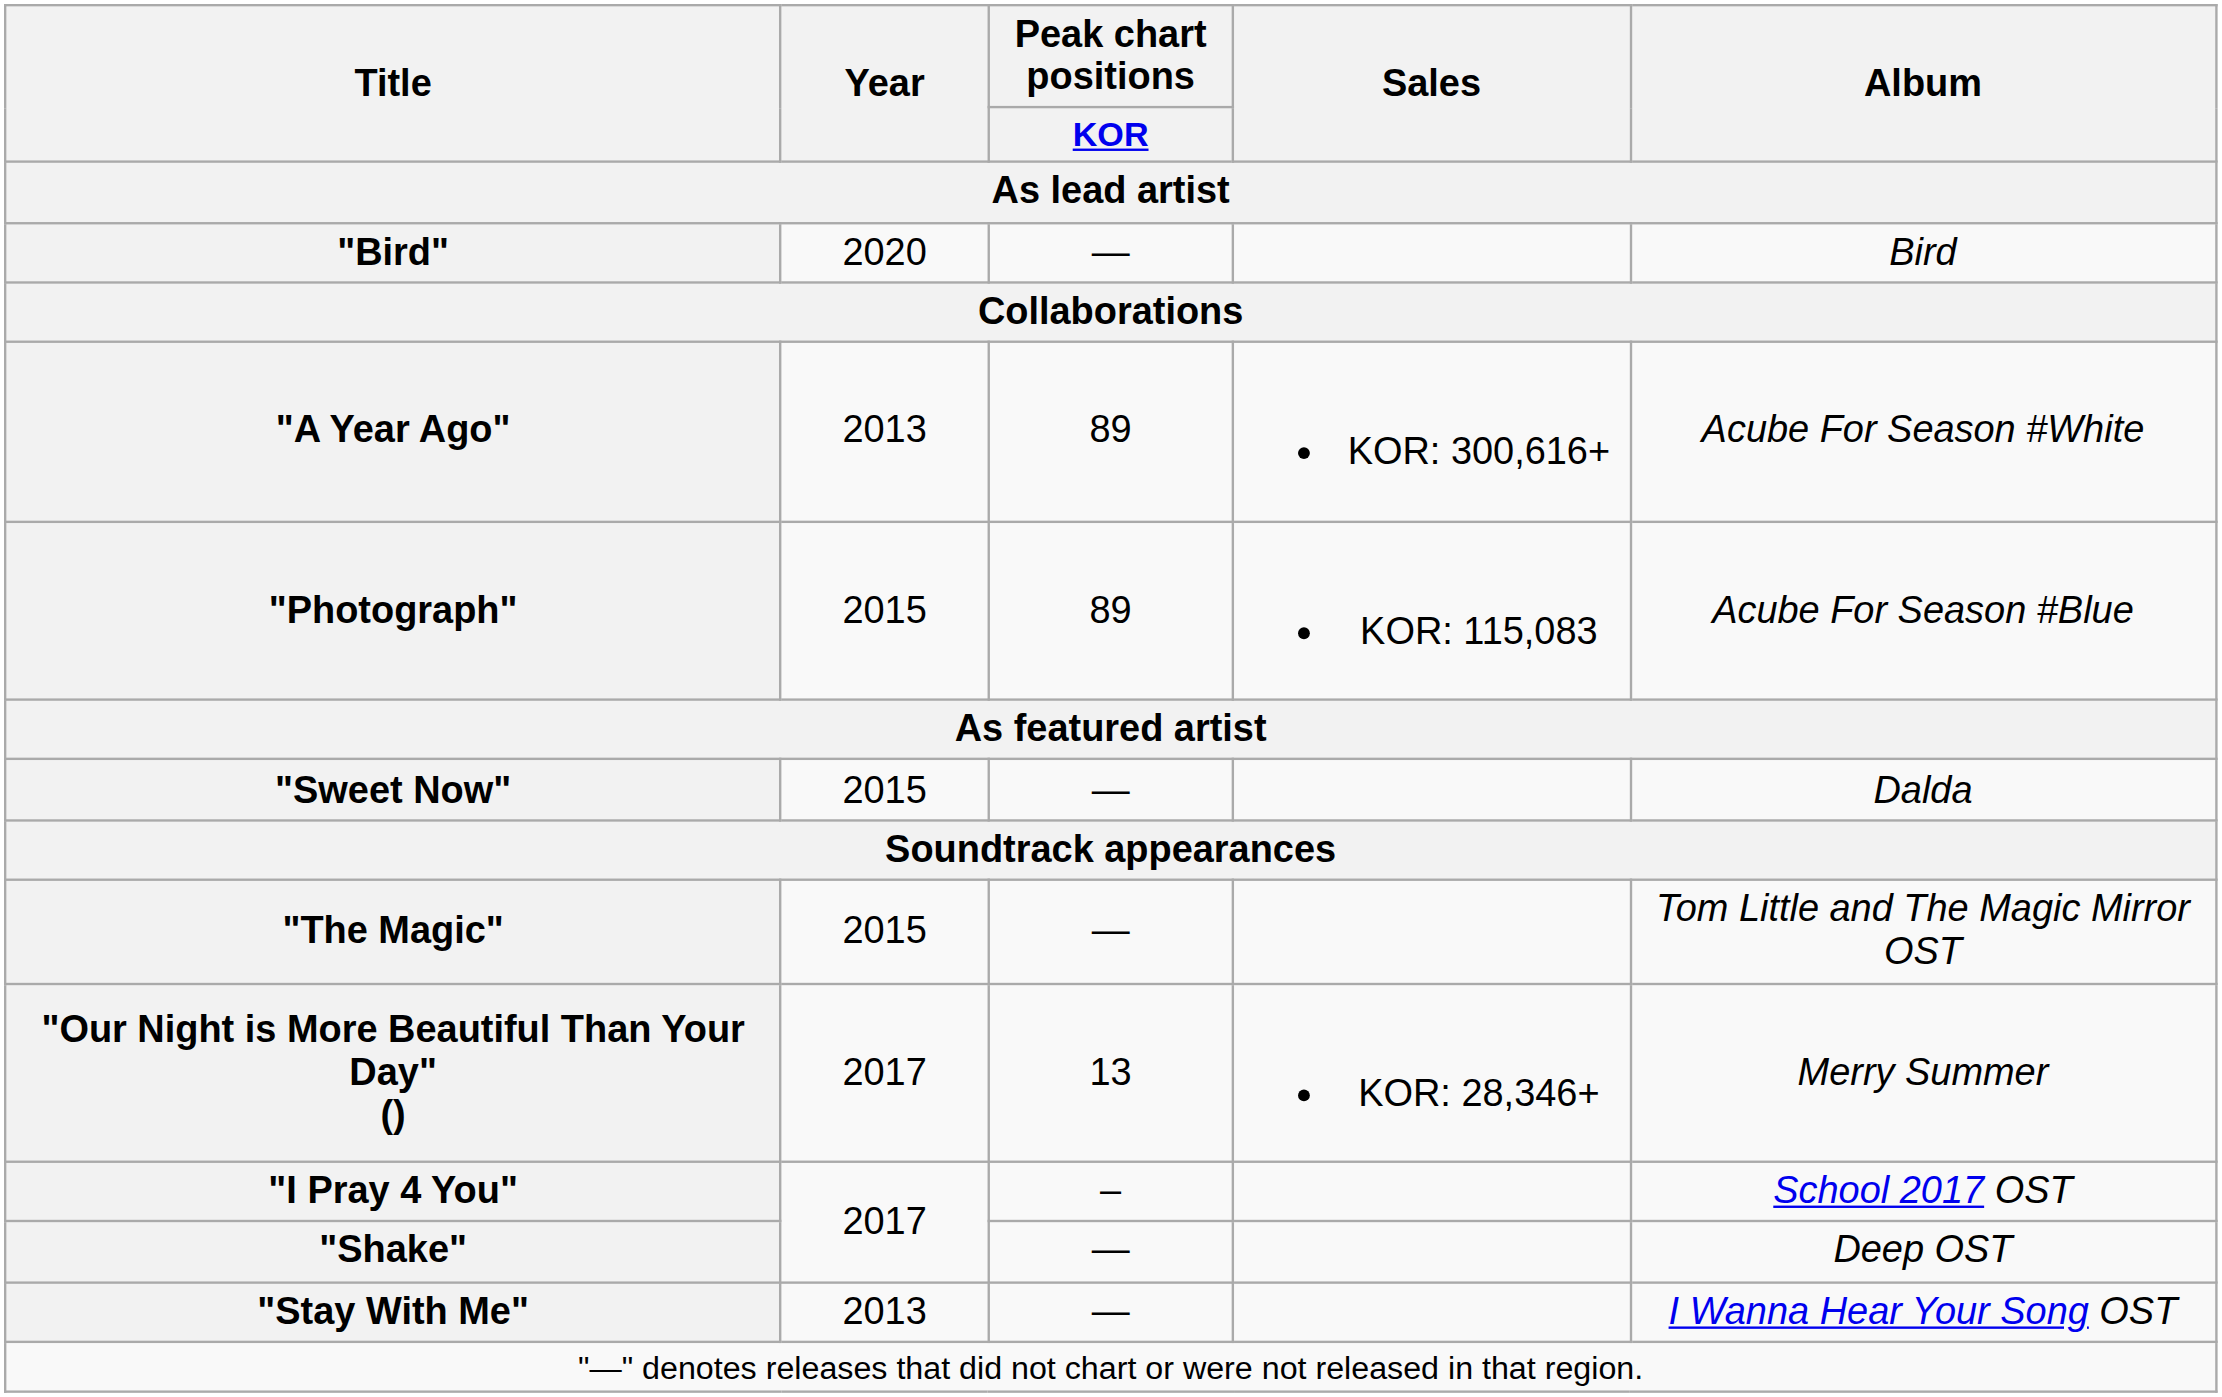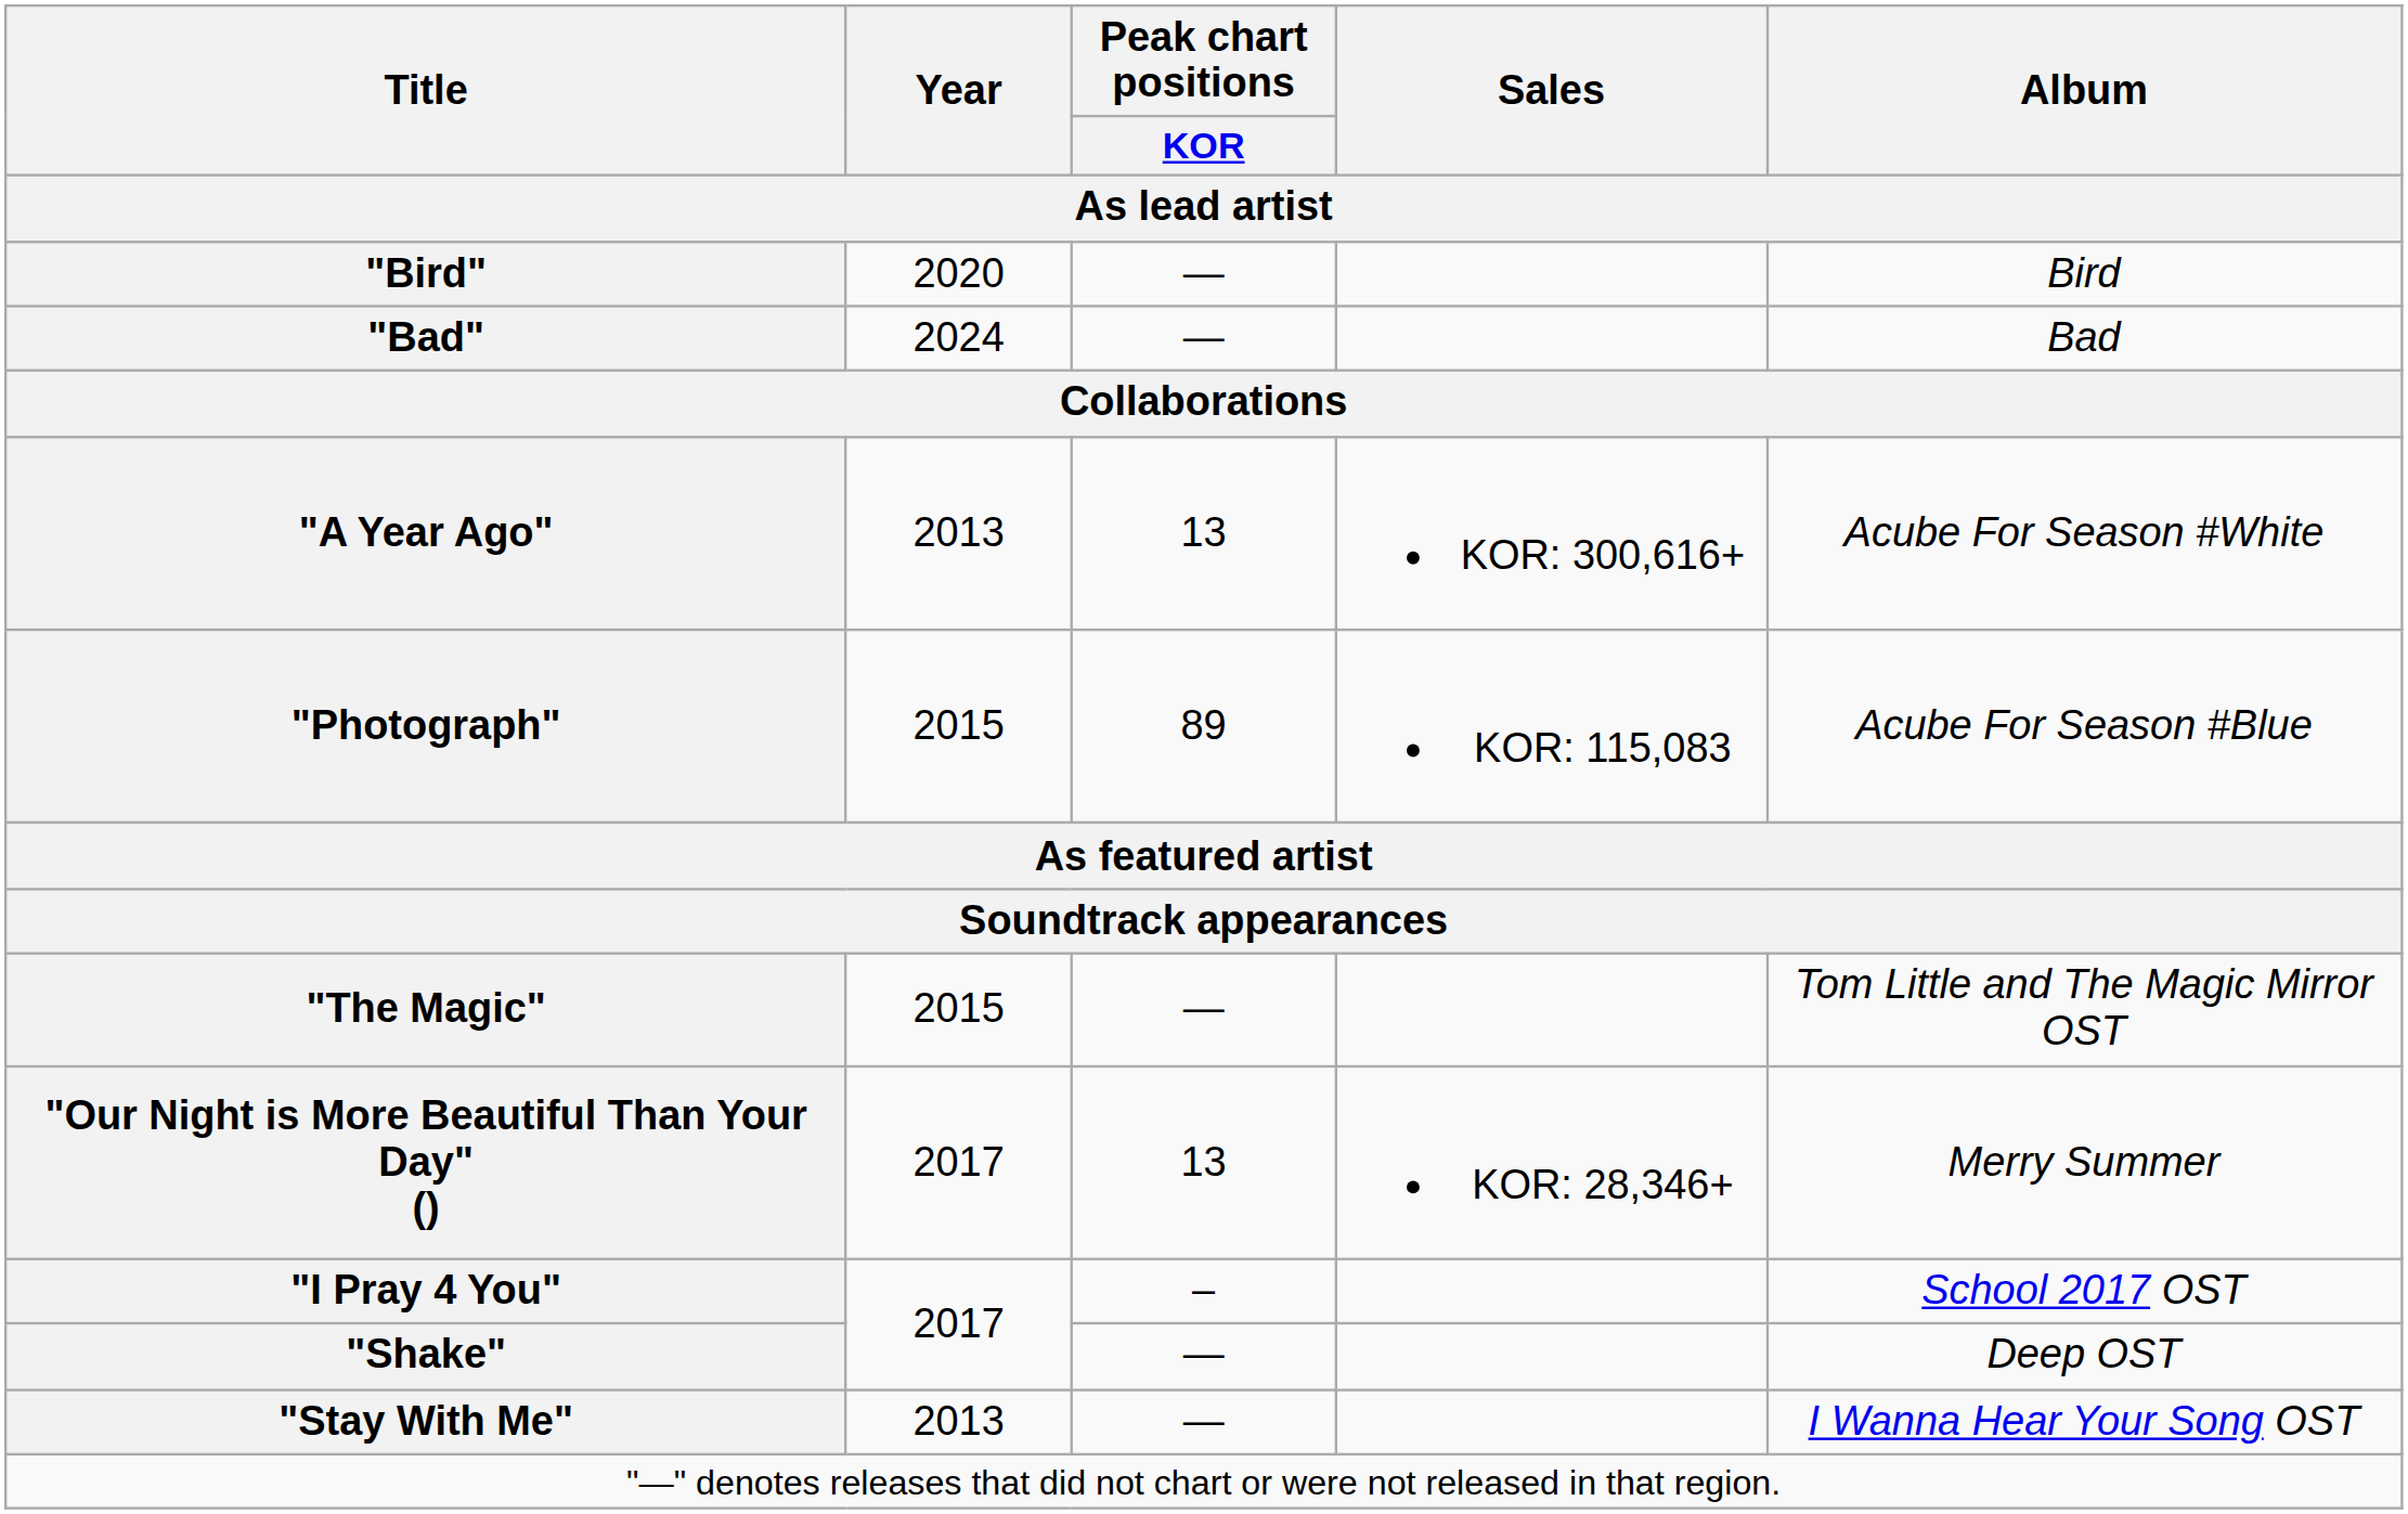 <table class="wikitable plainrowheaders" style="text-align:center" border="1">
 <tr>
 <th scope="col" rowspan="2" style="width:20em">Title</th>
 <th scope="col" rowspan="2" style="width:5em">Year</th>
 <th scope="col" colspan="1" style="width:6em">Peak chart positions</th>
 <th scope="col" rowspan="2" style="width:10em">Sales</th>
 <th scope="col" rowspan="2" style="width:15em">Album</th>
 </tr>
 <tr>
 <th scope="col" style="width:3em;font-size:90%"><a href='#'>KOR</a><br></th>
 </tr>
 <tr>
 <th colspan="5">As lead artist</th>
 </tr>
 <tr>
 <th scope="row">"Bird"</th>
 <td>2020</td>
 <td>—</td>
 <td></td>
 <td><em>Bird</em></td>
 </tr>
 <tr>
+<th scope="row">"Bad"</th>
+<td>2024</td>
+<td>—</td>
+<td></td>
+<td><em>Bad</em></td>
+</tr>
+<tr>
 <th colspan="5">Collaborations</th>
 </tr>
 <tr>
 <th scope="row">"A Year Ago" <br></th>
 <td>2013</td>
-<td>89</td>
+<td>13</td>
 <td><br><ul><li>KOR: 300,616+</li></ul></td>
 <td><em>Acube For Season #White</em></td>
 </tr>
 <tr>
 <th scope="row">"Photograph" <br></th>
 <td>2015</td>
 <td>89</td>
 <td><br><ul><li>KOR: 115,083</li></ul></td>
 <td><em>Acube For Season #Blue</em></td>
 </tr>
 <tr>
 <th colspan="5">As featured artist</th>
-</tr>
-<tr>
-<th scope="row">"Sweet Now" <br></th>
-<td>2015</td>
-<td>—</td>
-<td></td>
-<td><em>Dalda</em></td>
 </tr>
 <tr>
 <th colspan="5">Soundtrack appearances</th>
 </tr>
 <tr>
 <th scope="row">"The Magic"</th>
 <td>2015</td>
 <td>—</td>
 <td></td>
 <td><em>Tom Little and The Magic Mirror OST</em></td>
 </tr>
 <tr>
 <th scope="row">"Our Night is More Beautiful Than Your Day"<br>()<br></th>
 <td>2017</td>
 <td>13</td>
 <td><br><ul><li>KOR: 28,346+</li></ul></td>
 <td><em>Merry Summer</em></td>
 </tr>
 <tr>
 <th scope="row">"I Pray 4 You" <br></th>
 <td rowspan="2">2017</td>
 <td>–</td>
 <td></td>
 <td><em><a href='#'>School 2017</a> OST</em></td>
 </tr>
 <tr>
 <th scope="row">"Shake" <br></th>
 <td>—</td>
 <td></td>
 <td><em>Deep OST</em></td>
 </tr>
 <tr>
 <th scope="row">"Stay With Me" <br></th>
 <td>2013</td>
 <td>—</td>
 <td></td>
 <td><em><a href='#'>I Wanna Hear Your Song</a> OST</em></td>
 </tr>
 <tr>
 <td colspan="5" style="font-size:85%">"—" denotes releases that did not chart or were not released in that region.</td>
 </tr>
 </table>
